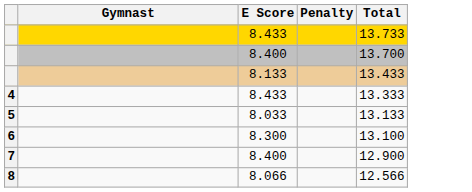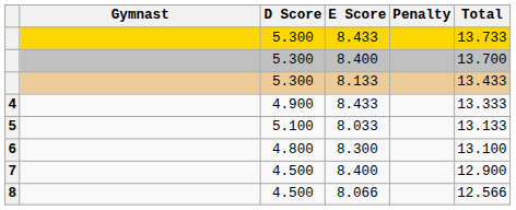 <table class="wikitable sortable" style="text-align:center; font-size:95%;">
 <tr>
 <th></th>
 <th width="210">Gymnast</th>
+<th>D Score</th>
 <th>E Score</th>
 <th>Penalty</th>
 <th>Total</th>
 </tr>
 <tr style="background-color:gold;">
 <th></th>
 <td align="left"></td>
+<td>5.300</td>
 <td>8.433</td>
 <td></td>
 <td>13.733</td>
 </tr>
 <tr style="background-color:silver;">
 <th></th>
 <td align="left"></td>
+<td>5.300</td>
 <td>8.400</td>
 <td></td>
 <td>13.700</td>
 </tr>
 <tr style="background-color:#eecc99;">
 <th></th>
 <td align="left"></td>
+<td>5.300</td>
 <td>8.133</td>
 <td></td>
 <td>13.433</td>
 </tr>
 <tr>
 <th>4</th>
 <td align="left"></td>
+<td>4.900</td>
 <td>8.433</td>
 <td></td>
 <td>13.333</td>
 </tr>
 <tr>
 <th>5</th>
 <td align="left"></td>
+<td>5.100</td>
 <td>8.033</td>
 <td></td>
 <td>13.133</td>
 </tr>
 <tr>
 <th>6</th>
 <td align="left"></td>
+<td>4.800</td>
 <td>8.300</td>
 <td></td>
 <td>13.100</td>
 </tr>
 <tr>
 <th>7</th>
 <td align="left"></td>
+<td>4.500</td>
 <td>8.400</td>
 <td></td>
 <td>12.900</td>
 </tr>
 <tr>
 <th>8</th>
 <td align="left"></td>
+<td>4.500</td>
 <td>8.066</td>
 <td></td>
 <td>12.566</td>
 </tr>
 </table>
